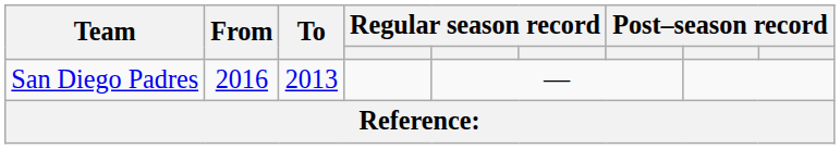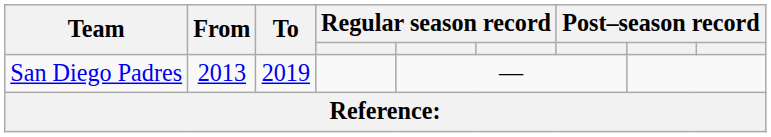 <table class="wikitable" Style="text-align: center">
 <tr>
 <th rowspan="2">Team</th>
 <th rowspan="2">From</th>
 <th rowspan="2">To</th>
 <th colspan="3">Regular season record</th>
 <th colspan="3">Post–season record</th>
 </tr>
 <tr>
 <th></th>
 <th></th>
 <th></th>
 <th></th>
 <th></th>
 <th></th>
 </tr>
 <tr>
 <td><a href='#'>San Diego Padres</a></td>
-<td><a href='#'>2016</a></td>
 <td><a href='#'>2013</a></td>
+<td><a href='#'>2019</a></td>
 <td></td>
 <td colspan="3">—</td>
 </tr>
 <tr>
 <th colspan="9">Reference:</th>
 </tr>
 </table>
